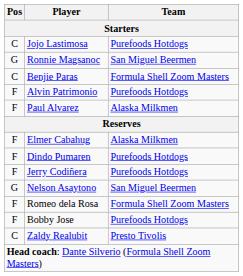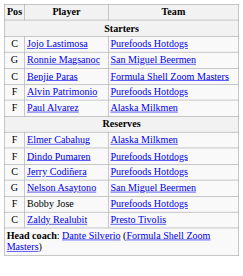 <table class="wikitable" style="text-align:center">
 <tr>
 <th scope="col" width="25px">Pos</th>
 <th scope="col" width="125px">Player</th>
 <th scope="col" width="200px">Team</th>
 </tr>
 <tr>
 <th scope="col" colspan="3">Starters</th>
 </tr>
 <tr>
 <td>C</td>
 <td style="text-align:left"><a href='#'>Jojo Lastimosa</a></td>
 <td style="text-align:left"><a href='#'>Purefoods Hotdogs</a></td>
 </tr>
 <tr>
 <td>G</td>
 <td style="text-align:left"><a href='#'>Ronnie Magsanoc</a></td>
 <td style="text-align:left"><a href='#'>San Miguel Beermen</a></td>
 </tr>
 <tr>
 <td>C</td>
 <td style="text-align:left"><a href='#'>Benjie Paras</a></td>
 <td style="text-align:left"><a href='#'>Formula Shell Zoom Masters</a></td>
 </tr>
 <tr>
 <td>F</td>
 <td style="text-align:left"><a href='#'>Alvin Patrimonio</a></td>
 <td style="text-align:left"><a href='#'>Purefoods Hotdogs</a></td>
 </tr>
 <tr>
 <td>F</td>
 <td style="text-align:left"><a href='#'>Paul Alvarez</a></td>
 <td style="text-align:left"><a href='#'>Alaska Milkmen</a></td>
 </tr>
 <tr>
 <th scope="col" colspan="3">Reserves</th>
 </tr>
 <tr>
 <td>F</td>
 <td style="text-align:left"><a href='#'>Elmer Cabahug</a></td>
 <td style="text-align:left"><a href='#'>Alaska Milkmen</a></td>
 </tr>
 <tr>
 <td>F</td>
 <td style="text-align:left"><a href='#'>Dindo Pumaren</a></td>
 <td style="text-align:left"><a href='#'>Purefoods Hotdogs</a></td>
 </tr>
 <tr>
-<td>F</td>
+<td>C</td>
 <td style="text-align:left"><a href='#'>Jerry Codiñera</a></td>
 <td style="text-align:left"><a href='#'>Purefoods Hotdogs</a></td>
 </tr>
 <tr>
 <td>G</td>
 <td style="text-align:left"><a href='#'>Nelson Asaytono</a></td>
 <td style="text-align:left"><a href='#'>San Miguel Beermen</a></td>
-</tr>
-<tr>
-<td>F</td>
-<td style="text-align:left">Romeo dela Rosa</td>
-<td style="text-align:left"><a href='#'>Formula Shell Zoom Masters</a></td>
 </tr>
 <tr>
 <td>F</td>
 <td style="text-align:left">Bobby Jose</td>
 <td style="text-align:left"><a href='#'>Purefoods Hotdogs</a></td>
 </tr>
 <tr>
 <td>C</td>
 <td style="text-align:left"><a href='#'>Zaldy Realubit</a></td>
 <td style="text-align:left"><a href='#'>Presto Tivolis</a></td>
 </tr>
 <tr>
 <td style="text-align:left" colspan="3"><strong>Head coach</strong>: <a href='#'>Dante Silverio</a> (<a href='#'>Formula Shell Zoom Masters</a>)</td>
 </tr>
 </table>
